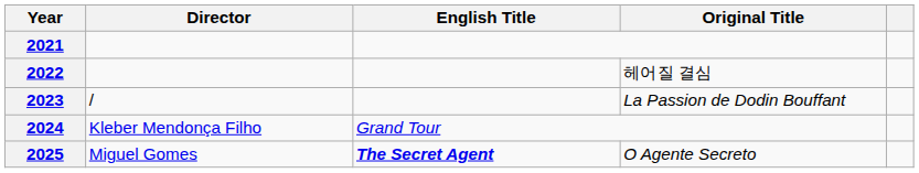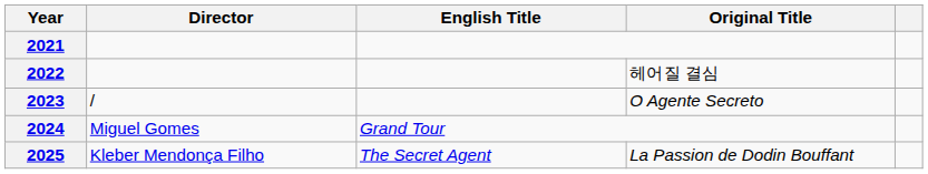 <table class="wikitable unsortable">
 <tr>
 <th scope="col" style="width:2%;">Year</th>
 <th scope="col" style="width:10%;">Director</th>
 <th scope="col" style="width:10%;">English Title</th>
 <th scope="col" style="width:10%;">Original Title</th>
 <th scope="col" style="width:1%;" class="unsortable"></th>
 </tr>
 <tr>
 <th style="text-align:center;"><a href='#'>2021</a></th>
 <td> </td>
 <td colspan="2"></td>
 <td style="text-align:center;"></td>
 </tr>
 <tr>
 <th style="text-align:center;"><a href='#'>2022</a></th>
 <td> </td>
 <td></td>
 <td>헤어질 결심</td>
 <td style="text-align:center;"></td>
 </tr>
 <tr>
 <th style="text-align:center;"><a href='#'>2023</a></th>
 <td> /  </td>
 <td></td>
-<td><em>La Passion de Dodin Bouffant</em></td>
+<td><em>O Agente Secreto</em></td>
 <td style="text-align:center;"></td>
 </tr>
 <tr>
 <th style="text-align:center;"><a href='#'>2024</a></th>
-<td> <a href='#'>Kleber Mendonça Filho</a></td>
+<td> <a href='#'>Miguel Gomes</a></td>
 <td colspan="2"><em><a href='#'>Grand Tour</a></em></td>
 <td style="text-align:center;"></td>
 </tr>
 <tr>
 <th style="text-align: center;"><a href='#'>2025</a></th>
-<td> <a href='#'>Miguel Gomes</a></td>
-<td><strong><em><a href='#'>The Secret Agent</a></em></strong></td>
-<td><em>O Agente Secreto</em></td>
+<td> <a href='#'>Kleber Mendonça Filho</a></td>
+<td><em><a href='#'>The Secret Agent</a></em></td>
+<td><em>La Passion de Dodin Bouffant</em></td>
 <td style="text-align: center;"></td>
 </tr>
 </table>
